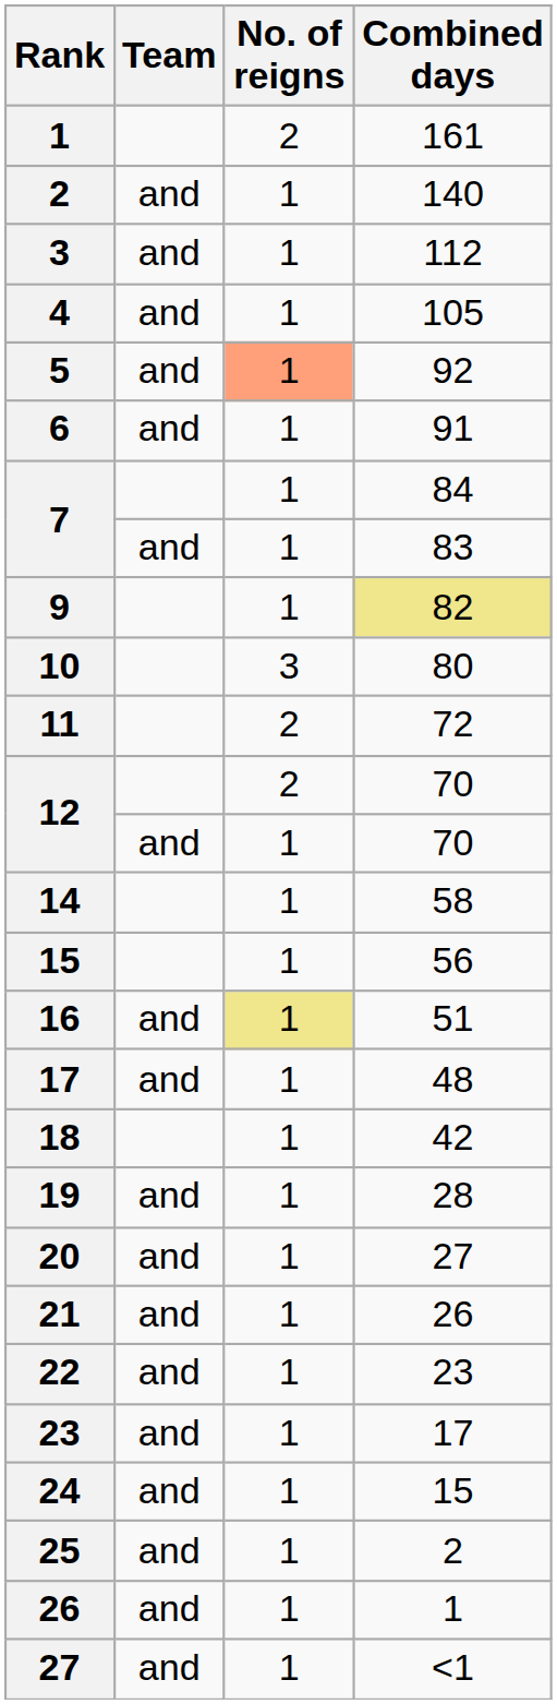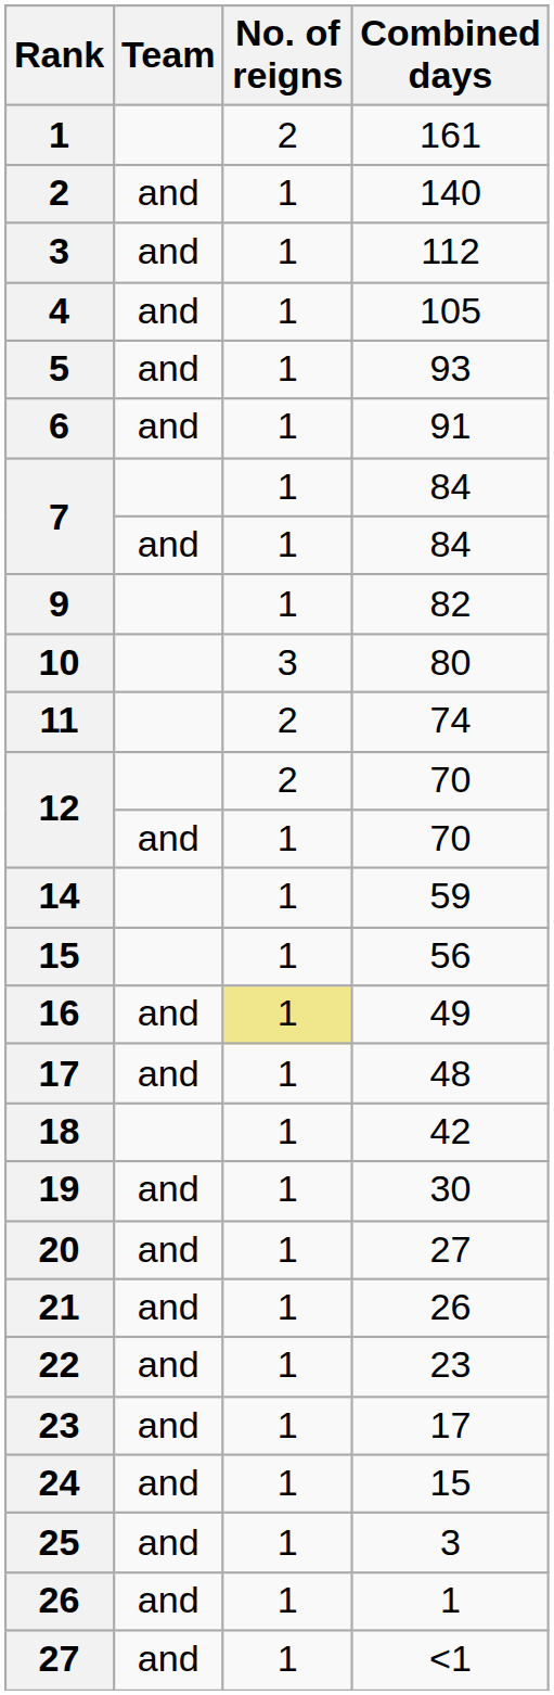 <table class="wikitable sortable" style="text-align: center">
 <tr>
 <th>Rank</th>
 <th>Team</th>
 <th>No. of<br>reigns</th>
 <th>Combined<br>days</th>
 </tr>
 <tr>
 <th>1</th>
 <td><br></td>
 <td>2</td>
 <td>161</td>
 </tr>
 <tr>
 <th>2</th>
 <td> and </td>
 <td>1</td>
 <td>140</td>
 </tr>
 <tr>
 <th>3</th>
 <td> and </td>
 <td>1</td>
 <td>112</td>
 </tr>
 <tr>
 <th>4</th>
 <td> and </td>
 <td>1</td>
 <td>105</td>
 </tr>
 <tr>
 <th>5</th>
 <td> and </td>
-<td style="background: lightsalmon;">1</td>
-<td>92</td>
+<td>1</td>
+<td>93</td>
 </tr>
 <tr>
 <th>6</th>
 <td> and </td>
 <td>1</td>
 <td>91</td>
 </tr>
 <tr>
 <th rowspan=2>7</th>
 <td><br></td>
 <td>1</td>
 <td>84</td>
 </tr>
 <tr>
 <td> and </td>
 <td>1</td>
-<td>83</td>
+<td>84</td>
 </tr>
 <tr>
 <th>9</th>
 <td><br></td>
 <td>1</td>
-<td style="background: khaki;">82</td>
+<td>82</td>
 </tr>
 <tr>
 <th>10</th>
 <td><br></td>
 <td>3</td>
 <td>80</td>
 </tr>
 <tr>
 <th>11</th>
 <td><br></td>
 <td>2</td>
-<td>72</td>
+<td>74</td>
 </tr>
 <tr>
 <th rowspan=2>12</th>
 <td><br></td>
 <td>2</td>
 <td>70</td>
 </tr>
 <tr>
 <td> and </td>
 <td>1</td>
 <td>70</td>
 </tr>
 <tr>
 <th>14</th>
 <td><br></td>
 <td>1</td>
-<td>58</td>
+<td>59</td>
 </tr>
 <tr>
 <th>15</th>
 <td><br></td>
 <td>1</td>
 <td>56</td>
 </tr>
 <tr>
 <th>16</th>
 <td> and </td>
 <td style="background: khaki;">1</td>
-<td>51</td>
+<td>49</td>
 </tr>
 <tr>
 <th>17</th>
 <td> and </td>
 <td>1</td>
 <td>48</td>
 </tr>
 <tr>
 <th>18</th>
 <td><br></td>
 <td>1</td>
 <td>42</td>
 </tr>
 <tr>
 <th>19</th>
 <td> and </td>
 <td>1</td>
-<td>28</td>
+<td>30</td>
 </tr>
 <tr>
 <th>20</th>
 <td> and </td>
 <td>1</td>
 <td>27</td>
 </tr>
 <tr>
 <th>21</th>
 <td> and </td>
 <td>1</td>
 <td>26</td>
 </tr>
 <tr>
 <th>22</th>
 <td> and </td>
 <td>1</td>
 <td>23</td>
 </tr>
 <tr>
 <th>23</th>
 <td> and </td>
 <td>1</td>
 <td>17</td>
 </tr>
 <tr>
 <th>24</th>
 <td> and </td>
 <td>1</td>
 <td>15</td>
 </tr>
 <tr>
 <th>25</th>
 <td> and </td>
 <td>1</td>
-<td>2</td>
+<td>3</td>
 </tr>
 <tr>
 <th>26</th>
 <td> and </td>
 <td>1</td>
 <td>1</td>
 </tr>
 <tr>
 <th>27</th>
 <td> and </td>
 <td>1</td>
 <td><1</td>
 </tr>
 </table>
